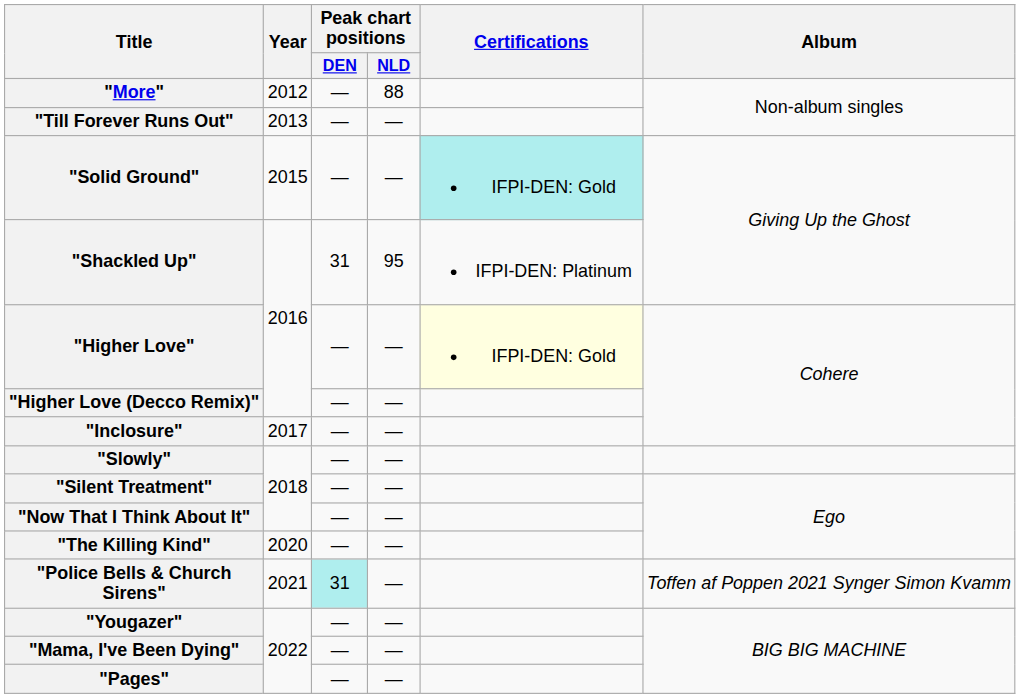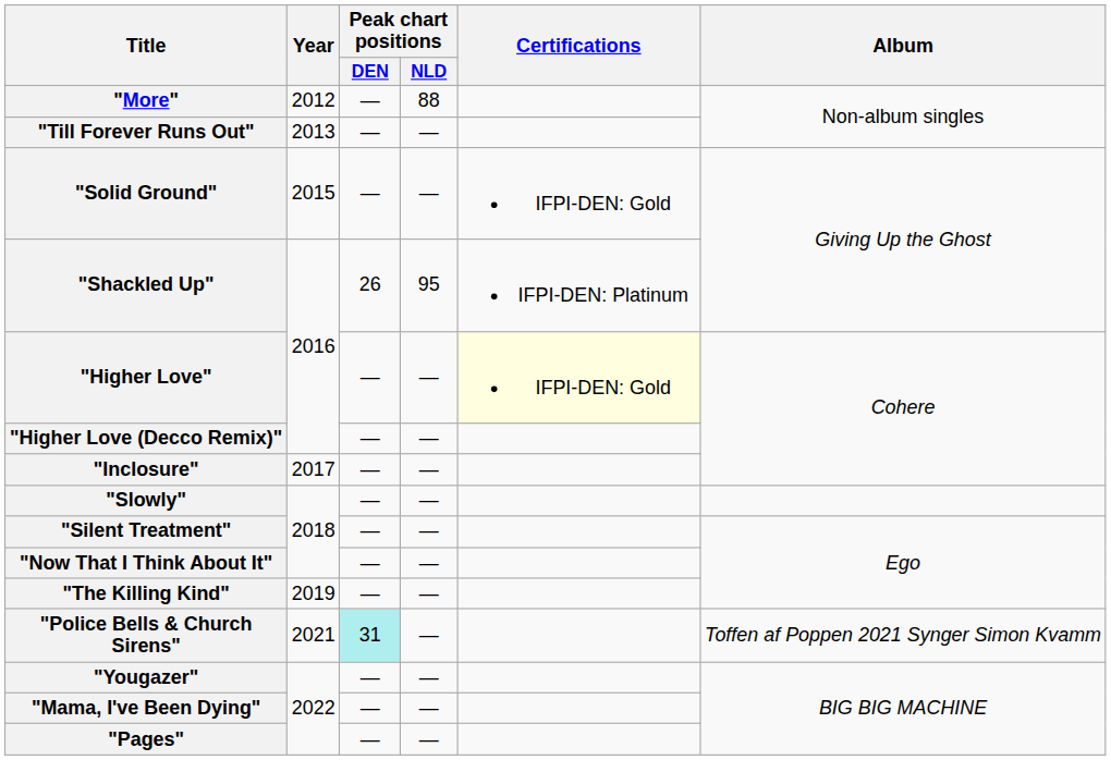 <table class="wikitable plainrowheaders" style="text-align:center;" border="1">
 <tr>
 <th scope="col" rowspan="2" style="width:14em;">Title</th>
 <th scope="col" rowspan="2" style="width:1em;">Year</th>
 <th scope="col" colspan="2">Peak chart positions</th>
 <th scope="col" rowspan="2" style="width:12em;"><a href='#'>Certifications</a></th>
 <th scope="col" rowspan="2">Album</th>
 </tr>
 <tr>
 <th scope="col" style="width:3em;font-size:90%;"><a href='#'>DEN</a><br></th>
 <th scope="col" style="width:2.75em;font-size:90%;"><a href='#'>NLD</a><br></th>
 </tr>
 <tr>
 <th scope="row">"<a href='#'>More</a>"</th>
 <td>2012</td>
 <td>—</td>
 <td>88</td>
 <td></td>
 <td rowspan="2">Non-album singles</td>
 </tr>
 <tr>
 <th scope="row">"Till Forever Runs Out"</th>
 <td>2013</td>
 <td>—</td>
 <td>—</td>
 <td></td>
 </tr>
 <tr>
 <th scope="row">"Solid Ground"</th>
 <td>2015</td>
 <td>—</td>
 <td>—</td>
-<td style="background: paleturquoise;"><br><ul><li>IFPI-DEN: Gold</li></ul></td>
+<td><br><ul><li>IFPI-DEN: Gold</li></ul></td>
 <td rowspan="2"><em>Giving Up the Ghost</em></td>
 </tr>
 <tr>
 <th scope="row">"Shackled Up"</th>
 <td rowspan="3">2016</td>
-<td>31</td>
+<td>26</td>
 <td>95</td>
 <td><br><ul><li>IFPI-DEN: Platinum</li></ul></td>
 </tr>
 <tr>
 <th scope="row">"Higher Love"</th>
 <td>—</td>
 <td>—</td>
 <td style="background: lightyellow;"><br><ul><li>IFPI-DEN: Gold</li></ul></td>
 <td rowspan="3"><em>Cohere</em></td>
 </tr>
 <tr>
 <th scope="row">"Higher Love (Decco Remix)"</th>
 <td>—</td>
 <td>—</td>
 <td></td>
 </tr>
 <tr>
 <th scope="row">"Inclosure"</th>
 <td>2017</td>
 <td>—</td>
 <td>—</td>
 <td></td>
 </tr>
 <tr>
 <th scope="row">"Slowly"</th>
 <td rowspan="3">2018</td>
 <td>—</td>
 <td>—</td>
 <td></td>
 <td></td>
 </tr>
 <tr>
 <th scope="row">"Silent Treatment"</th>
 <td>—</td>
 <td>—</td>
 <td></td>
 <td rowspan="3"><em>Ego</em></td>
 </tr>
 <tr>
 <th scope="row">"Now That I Think About It"</th>
 <td>—</td>
 <td>—</td>
 <td></td>
 </tr>
 <tr>
 <th scope="row">"The Killing Kind"</th>
-<td>2020</td>
+<td>2019</td>
 <td>—</td>
 <td>—</td>
 <td></td>
 </tr>
 <tr>
 <th scope="row">"Police Bells & Church Sirens"</th>
 <td>2021</td>
 <td style="background: paleturquoise;">31</td>
 <td>—</td>
 <td></td>
 <td><em>Toffen af Poppen 2021 Synger Simon Kvamm</em></td>
 </tr>
 <tr>
 <th scope="row">"Yougazer"</th>
 <td rowspan="3">2022</td>
 <td>—</td>
 <td>—</td>
 <td></td>
 <td rowspan="3"><em>BIG BIG MACHINE</em></td>
 </tr>
 <tr>
 <th scope="row">"Mama, I've Been Dying"</th>
 <td>—</td>
 <td>—</td>
 <td></td>
 </tr>
 <tr>
 <th scope="row">"Pages"</th>
 <td>—</td>
 <td>—</td>
 <td></td>
 </tr>
 </table>
